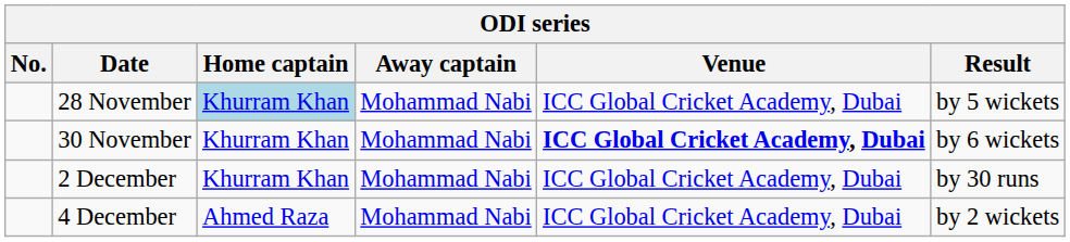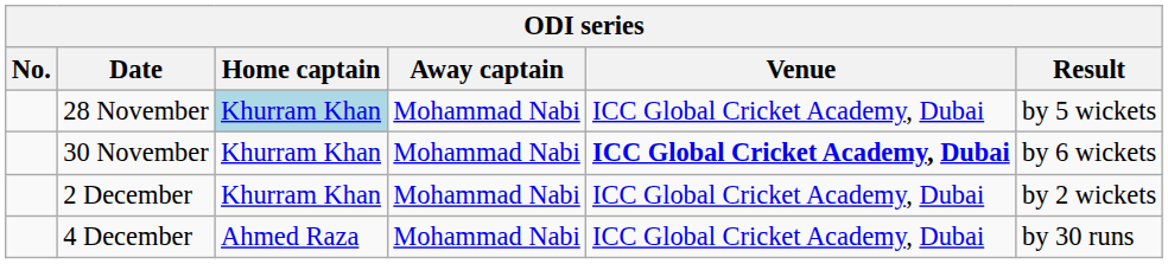 <table class="wikitable">
 <tr>
 <th colspan="9">ODI series</th>
 </tr>
 <tr>
 <th>No.</th>
 <th>Date</th>
 <th>Home captain</th>
 <th>Away captain</th>
 <th>Venue</th>
 <th>Result</th>
 </tr>
 <tr>
 <td></td>
 <td>28 November</td>
 <td style="background: lightblue;"><a href='#'>Khurram Khan</a></td>
 <td><a href='#'>Mohammad Nabi</a></td>
 <td><a href='#'>ICC Global Cricket Academy</a>, <a href='#'>Dubai</a></td>
 <td> by 5 wickets</td>
 </tr>
 <tr>
 <td></td>
 <td>30 November</td>
 <td><a href='#'>Khurram Khan</a></td>
 <td><a href='#'>Mohammad Nabi</a></td>
 <td><strong><a href='#'>ICC Global Cricket Academy</a>, <a href='#'>Dubai</a></strong></td>
 <td> by 6 wickets</td>
 </tr>
 <tr>
 <td></td>
 <td>2 December</td>
 <td><a href='#'>Khurram Khan</a></td>
 <td><a href='#'>Mohammad Nabi</a></td>
 <td><a href='#'>ICC Global Cricket Academy</a>, <a href='#'>Dubai</a></td>
-<td> by 30 runs</td>
+<td> by 2 wickets</td>
 </tr>
 <tr>
 <td></td>
 <td>4 December</td>
 <td><a href='#'>Ahmed Raza</a></td>
 <td><a href='#'>Mohammad Nabi</a></td>
 <td><a href='#'>ICC Global Cricket Academy</a>, <a href='#'>Dubai</a></td>
-<td> by 2 wickets</td>
+<td> by 30 runs</td>
 </tr>
 </table>
